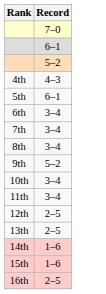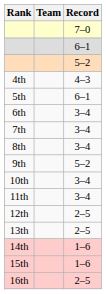 <table class=wikitable style="text-align:center;">
 <tr>
 <th>Rank</th>
+<th>Team</th>
 <th>Record</th>
 </tr>
 <tr bgcolor=#ffc>
 <td></td>
+<td align=left></td>
 <td>7–0</td>
 </tr>
 <tr bgcolor=#ddd>
 <td></td>
+<td align=left></td>
 <td>6–1</td>
 </tr>
 <tr bgcolor=#fdb>
 <td></td>
+<td align=left></td>
 <td>5–2</td>
 </tr>
 <tr>
 <td>4th</td>
+<td align=left></td>
 <td>4–3</td>
 </tr>
 <tr>
 <td>5th</td>
+<td align=left></td>
 <td>6–1</td>
 </tr>
 <tr>
 <td>6th</td>
+<td align=left></td>
 <td>3–4</td>
 </tr>
 <tr>
 <td>7th</td>
+<td align=left></td>
 <td>3–4</td>
 </tr>
 <tr>
 <td>8th</td>
+<td align=left></td>
 <td>3–4</td>
 </tr>
 <tr>
 <td>9th</td>
+<td align=left></td>
 <td>5–2</td>
 </tr>
 <tr>
 <td>10th</td>
+<td align=left></td>
 <td>3–4</td>
 </tr>
 <tr>
 <td>11th</td>
+<td align=left></td>
 <td>3–4</td>
 </tr>
 <tr>
 <td>12th</td>
+<td align=left></td>
 <td>2–5</td>
 </tr>
 <tr>
 <td>13th</td>
+<td align=left></td>
 <td>2–5</td>
 </tr>
 <tr bgcolor=#fcc>
 <td>14th</td>
+<td align=left></td>
 <td>1–6</td>
 </tr>
 <tr bgcolor=#fcc>
 <td>15th</td>
+<td align=left></td>
 <td>1–6</td>
 </tr>
 <tr bgcolor=#fcc>
 <td>16th</td>
+<td align=left></td>
 <td>2–5</td>
 </tr>
 </table>
